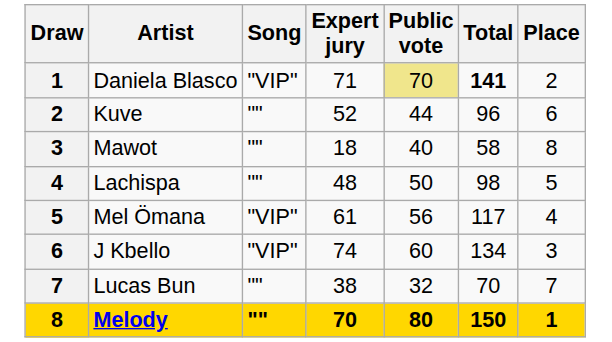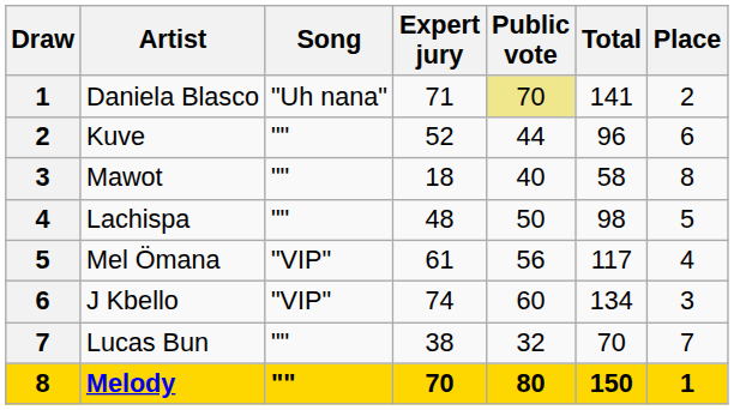 <table class="sortable wikitable plainrowheaders" style="margin: 1em auto 1em auto; text-align:center;">
 <tr>
 <th>Draw</th>
 <th>Artist</th>
 <th>Song</th>
 <th>Expert<br>jury</th>
 <th>Public<br>vote</th>
 <th>Total</th>
 <th>Place</th>
 </tr>
 <tr>
 <th scope="row" style="text-align:center;">1</th>
 <td align="left">Daniela Blasco</td>
-<td align="left">"VIP"</td>
+<td align="left">"Uh nana"</td>
 <td>71</td>
 <td style="background: khaki;">70</td>
-<td><strong>141</strong></td>
+<td>141</td>
 <td>2</td>
 </tr>
 <tr>
 <th scope="row" style="text-align:center;">2</th>
 <td align="left">Kuve</td>
 <td align="left">""</td>
 <td>52</td>
 <td>44</td>
 <td>96</td>
 <td>6</td>
 </tr>
 <tr>
 <th scope="row" style="text-align:center;">3</th>
 <td align="left">Mawot</td>
 <td align="left">""</td>
 <td>18</td>
 <td>40</td>
 <td>58</td>
 <td>8</td>
 </tr>
 <tr>
 <th scope="row" style="text-align:center;">4</th>
 <td align="left">Lachispa</td>
 <td align="left">""</td>
 <td>48</td>
 <td>50</td>
 <td>98</td>
 <td>5</td>
 </tr>
 <tr>
 <th scope="row" style="text-align:center;">5</th>
 <td align="left">Mel Ömana</td>
 <td align="left">"VIP"</td>
 <td>61</td>
 <td>56</td>
 <td>117</td>
 <td>4</td>
 </tr>
 <tr>
 <th scope="row" style="text-align:center;">6</th>
 <td align="left">J Kbello</td>
 <td align="left">"VIP"</td>
 <td>74</td>
 <td>60</td>
 <td>134</td>
 <td>3</td>
 </tr>
 <tr>
 <th scope="row" style="text-align:center;">7</th>
 <td align="left">Lucas Bun</td>
 <td align="left">""</td>
 <td>38</td>
 <td>32</td>
 <td>70</td>
 <td>7</td>
 </tr>
 <tr style="font-weight:bold; background:gold;">
 <th scope="row" style="text-align:center; font-weight:bold; background:gold;">8</th>
 <td align="left"><a href='#'>Melody</a></td>
 <td align="left">""</td>
 <td>70</td>
 <td>80</td>
 <td>150</td>
 <td>1</td>
 </tr>
 </table>
